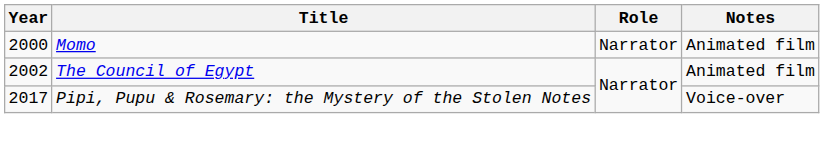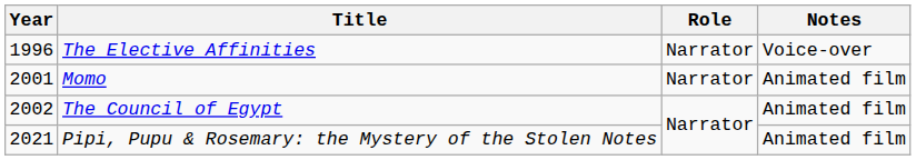 <table class="wikitable plainrowheaders sortable">
 <tr>
 <th scope="col">Year</th>
 <th scope="col">Title</th>
 <th scope="col">Role</th>
 <th scope="col">Notes</th>
 </tr>
 <tr>
-<td>2000</td>
+<td>1996</td>
+<td><em><a href='#'>The Elective Affinities</a></em></td>
+<td>Narrator</td>
+<td>Voice-over</td>
+</tr>
+<tr>
+<td>2001</td>
 <td><em><a href='#'>Momo</a></em></td>
 <td>Narrator</td>
 <td>Animated film</td>
 </tr>
 <tr>
 <td>2002</td>
 <td><em><a href='#'>The Council of Egypt</a></em></td>
 <td rowspan="2">Narrator</td>
 <td>Animated film</td>
 </tr>
 <tr>
-<td>2017</td>
+<td>2021</td>
 <td><em>Pipi, Pupu & Rosemary: the Mystery of the Stolen Notes</em></td>
-<td>Voice-over</td>
+<td>Animated film</td>
 </tr>
 </table>
